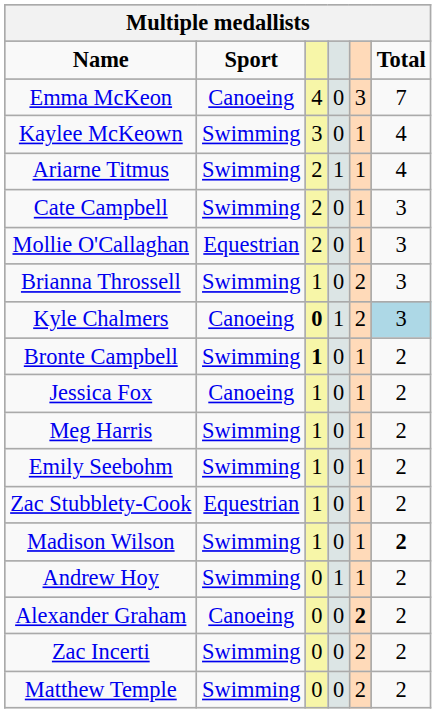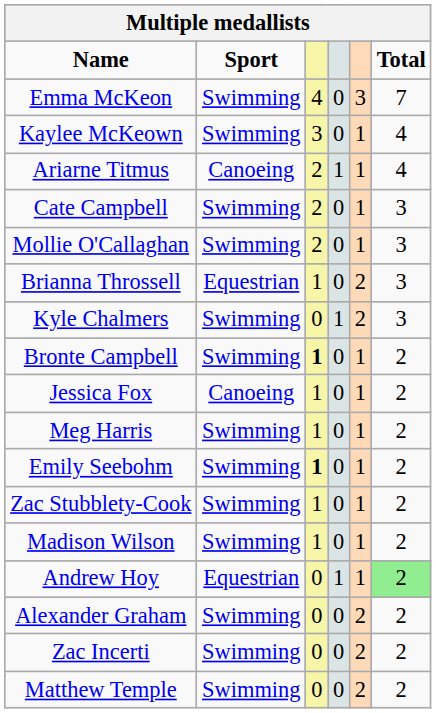 <table class="wikitable" style="font-size:85%;">
 <tr style="background:#efefef;">
 <th colspan=7>Multiple medallists</th>
 </tr>
 <tr align=center>
 <td><strong>Name</strong></td>
 <td><strong>Sport</strong></td>
 <td style="background:#f7f6a8;"></td>
 <td style="background:#dce5e5;"></td>
 <td style="background:#ffdab9;"></td>
 <td><strong>Total</strong></td>
 </tr>
 <tr align=center>
 <td><a href='#'>Emma McKeon</a></td>
-<td><a href='#'>Canoeing</a></td>
+<td><a href='#'>Swimming</a></td>
 <td style="background:#f7f6a8;">4</td>
 <td style="background:#dce5e5;">0</td>
 <td style="background:#ffdab9;">3</td>
 <td>7</td>
 </tr>
 <tr align=center>
 <td><a href='#'>Kaylee McKeown</a></td>
 <td><a href='#'>Swimming</a></td>
 <td style="background:#f7f6a8;">3</td>
 <td style="background:#dce5e5;">0</td>
 <td style="background:#ffdab9;">1</td>
 <td>4</td>
 </tr>
 <tr align=center>
 <td><a href='#'>Ariarne Titmus</a></td>
-<td><a href='#'>Swimming</a></td>
+<td><a href='#'>Canoeing</a></td>
 <td style="background:#f7f6a8;">2</td>
 <td style="background:#dce5e5;">1</td>
 <td style="background:#ffdab9;">1</td>
 <td>4</td>
 </tr>
 <tr align=center>
 <td><a href='#'>Cate Campbell</a></td>
 <td><a href='#'>Swimming</a></td>
 <td style="background:#f7f6a8;">2</td>
 <td style="background:#dce5e5;">0</td>
 <td style="background:#ffdab9;">1</td>
 <td>3</td>
 </tr>
 <tr align=center>
 <td><a href='#'>Mollie O'Callaghan</a></td>
-<td><a href='#'>Equestrian</a></td>
+<td><a href='#'>Swimming</a></td>
 <td style="background:#f7f6a8;">2</td>
 <td style="background:#dce5e5;">0</td>
 <td style="background:#ffdab9;">1</td>
 <td>3</td>
 </tr>
 <tr align=center>
 <td><a href='#'>Brianna Throssell</a></td>
-<td><a href='#'>Swimming</a></td>
+<td><a href='#'>Equestrian</a></td>
 <td style="background:#f7f6a8;">1</td>
 <td style="background:#dce5e5;">0</td>
 <td style="background:#ffdab9;">2</td>
 <td>3</td>
 </tr>
 <tr align=center>
 <td><a href='#'>Kyle Chalmers</a></td>
-<td><a href='#'>Canoeing</a></td>
-<td style="background:#f7f6a8;"><strong>0</strong></td>
+<td><a href='#'>Swimming</a></td>
+<td style="background:#f7f6a8;">0</td>
 <td style="background:#dce5e5;">1</td>
 <td style="background:#ffdab9;">2</td>
-<td style="background: lightblue;">3</td>
+<td>3</td>
 </tr>
 <tr align=center>
 <td><a href='#'>Bronte Campbell</a></td>
 <td><a href='#'>Swimming</a></td>
 <td style="background:#f7f6a8;"><strong>1</strong></td>
 <td style="background:#dce5e5;">0</td>
 <td style="background:#ffdab9;">1</td>
 <td>2</td>
 </tr>
 <tr align=center>
 <td><a href='#'>Jessica Fox</a></td>
 <td><a href='#'>Canoeing</a></td>
 <td style="background:#f7f6a8;">1</td>
 <td style="background:#dce5e5;">0</td>
 <td style="background:#ffdab9;">1</td>
 <td>2</td>
 </tr>
 <tr align=center>
 <td><a href='#'>Meg Harris</a></td>
 <td><a href='#'>Swimming</a></td>
 <td style="background:#f7f6a8;">1</td>
 <td style="background:#dce5e5;">0</td>
 <td style="background:#ffdab9;">1</td>
 <td>2</td>
 </tr>
 <tr align=center>
 <td><a href='#'>Emily Seebohm</a></td>
 <td><a href='#'>Swimming</a></td>
-<td style="background:#f7f6a8;">1</td>
+<td style="background:#f7f6a8;"><strong>1</strong></td>
 <td style="background:#dce5e5;">0</td>
 <td style="background:#ffdab9;">1</td>
 <td>2</td>
 </tr>
 <tr align=center>
 <td><a href='#'>Zac Stubblety-Cook</a></td>
-<td><a href='#'>Equestrian</a></td>
+<td><a href='#'>Swimming</a></td>
 <td style="background:#f7f6a8;">1</td>
 <td style="background:#dce5e5;">0</td>
 <td style="background:#ffdab9;">1</td>
 <td>2</td>
 </tr>
 <tr align=center>
 <td><a href='#'>Madison Wilson</a></td>
 <td><a href='#'>Swimming</a></td>
 <td style="background:#f7f6a8;">1</td>
 <td style="background:#dce5e5;">0</td>
 <td style="background:#ffdab9;">1</td>
-<td><strong>2</strong></td>
+<td>2</td>
 </tr>
 <tr align=center>
 <td><a href='#'>Andrew Hoy</a></td>
-<td><a href='#'>Swimming</a></td>
+<td><a href='#'>Equestrian</a></td>
 <td style="background:#f7f6a8;">0</td>
 <td style="background:#dce5e5;">1</td>
 <td style="background:#ffdab9;">1</td>
-<td>2</td>
+<td style="background: lightgreen;">2</td>
 </tr>
 <tr align=center>
 <td><a href='#'>Alexander Graham</a></td>
-<td><a href='#'>Canoeing</a></td>
+<td><a href='#'>Swimming</a></td>
 <td style="background:#f7f6a8;">0</td>
 <td style="background:#dce5e5;">0</td>
-<td style="background:#ffdab9;"><strong>2</strong></td>
+<td style="background:#ffdab9;">2</td>
 <td>2</td>
 </tr>
 <tr align=center>
 <td><a href='#'>Zac Incerti</a></td>
 <td><a href='#'>Swimming</a></td>
 <td style="background:#f7f6a8;">0</td>
 <td style="background:#dce5e5;">0</td>
 <td style="background:#ffdab9;">2</td>
 <td>2</td>
 </tr>
 <tr align=center>
 <td><a href='#'>Matthew Temple</a></td>
 <td><a href='#'>Swimming</a></td>
 <td style="background:#f7f6a8;">0</td>
 <td style="background:#dce5e5;">0</td>
 <td style="background:#ffdab9;">2</td>
 <td>2</td>
 </tr>
 </table>
